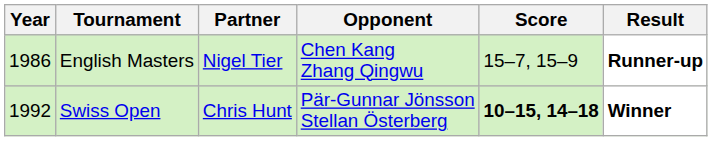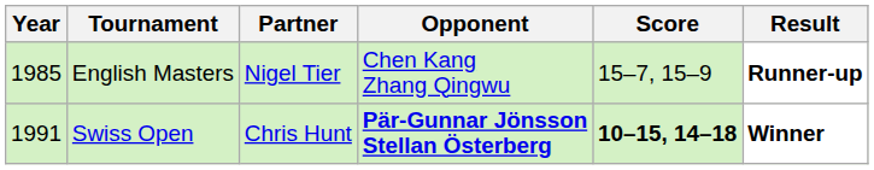 <table class="sortable wikitable" style="font-size: 90%;">
 <tr>
 <th>Year</th>
 <th>Tournament</th>
 <th>Partner</th>
 <th>Opponent</th>
 <th>Score</th>
 <th>Result</th>
 </tr>
 <tr style="background:#D4F1C5">
-<td align="center">1986</td>
+<td align="center">1985</td>
 <td align="left">English Masters</td>
 <td align="left"> <a href='#'>Nigel Tier</a></td>
 <td align="left"> <a href='#'>Chen Kang</a><br> <a href='#'>Zhang Qingwu</a></td>
 <td align="left">15–7, 15–9</td>
 <td style="text-align:left; background:white"> <strong>Runner-up</strong></td>
 </tr>
 <tr style="background:#D4F1C5">
-<td align="center">1992</td>
+<td align="center">1991</td>
 <td align="left"><a href='#'>Swiss Open</a></td>
 <td align="left"> <a href='#'>Chris Hunt</a></td>
-<td align="left"> <a href='#'>Pär-Gunnar Jönsson</a><br> <a href='#'>Stellan Österberg</a></td>
+<td align="left"><strong> <a href='#'>Pär-Gunnar Jönsson</a><br> <a href='#'>Stellan Österberg</a></strong></td>
 <td align="left"><strong>10–15, 14–18</strong></td>
 <td style="text-align:left; background:white"> <strong>Winner</strong></td>
 </tr>
 </table>
